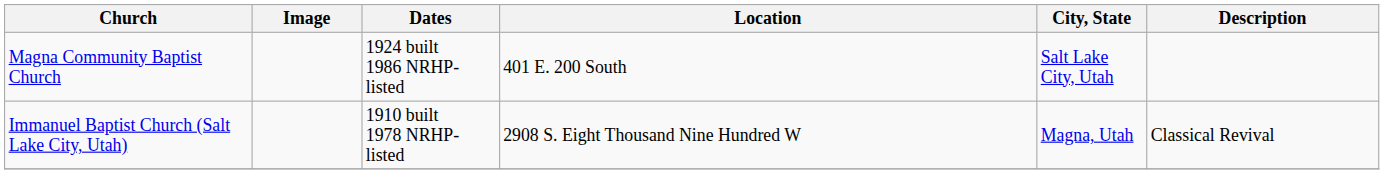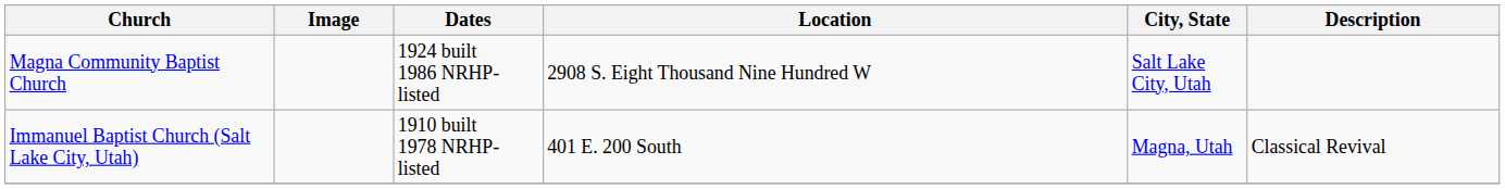 <table class="wikitable sortable" style="width:98%">
 <tr>
 <th width = 18%><strong>Church</strong></th>
 <th width = 8% class="unsortable"><strong>Image</strong></th>
 <th width = 10%><strong>Dates</strong></th>
 <th><strong>Location</strong></th>
 <th width = 8%><strong>City, State</strong></th>
 <th class="unsortable"><strong>Description</strong></th>
 </tr>
 <tr ->
 <td><a href='#'>Magna Community Baptist Church</a></td>
 <td></td>
 <td>1924 built<br>1986 NRHP-listed</td>
-<td>401 E. 200 South<br><small></small></td>
+<td>2908 S. Eight Thousand Nine Hundred W<br><small></small></td>
 <td><a href='#'>Salt Lake City, Utah</a></td>
 <td></td>
 </tr>
 <tr ->
 <td><a href='#'>Immanuel Baptist Church (Salt Lake City, Utah)</a></td>
 <td></td>
 <td>1910 built<br>1978 NRHP-listed</td>
-<td>2908 S. Eight Thousand Nine Hundred W<br><small></small></td>
+<td>401 E. 200 South<br><small></small></td>
 <td><a href='#'>Magna, Utah</a></td>
 <td>Classical Revival</td>
 </tr>
 <tr ->
 </tr>
 </table>
